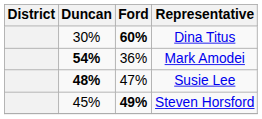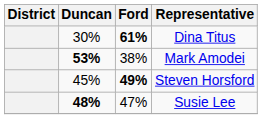 <table class=wikitable>
 <tr>
 <th>District</th>
 <th>Duncan</th>
 <th>Ford</th>
 <th>Representative</th>
 </tr>
 <tr align=center>
 <th></th>
 <td>30%</td>
-<td><strong>60%</strong></td>
+<td><strong>61%</strong></td>
 <td><a href='#'>Dina Titus</a></td>
 </tr>
 <tr align=center>
 <th></th>
-<td><strong>54%</strong></td>
-<td>36%</td>
+<td><strong>53%</strong></td>
+<td>38%</td>
 <td><a href='#'>Mark Amodei</a></td>
+</tr>
+<tr align=center>
+<th></th>
+<td>45%</td>
+<td><strong>49%</strong></td>
+<td><a href='#'>Steven Horsford</a></td>
 </tr>
 <tr align=center>
 <th></th>
 <td><strong>48%</strong></td>
 <td>47%</td>
 <td><a href='#'>Susie Lee</a></td>
 </tr>
 <tr align=center>
-<th></th>
-<td>45%</td>
-<td><strong>49%</strong></td>
-<td><a href='#'>Steven Horsford</a></td>
-</tr>
-<tr align=center>
 </tr>
 </table>
